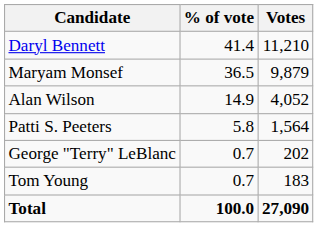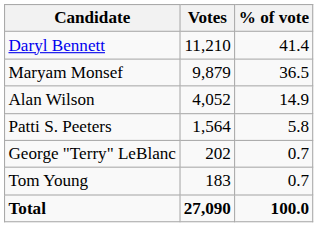 <table class="wikitable" style="text-align:right;">
 <tr>
 <th>Candidate</th>
+<th>Votes</th>
 <th>% of vote</th>
-<th>Votes</th>
 </tr>
 <tr>
 <td style="text-align:left;"><a href='#'>Daryl Bennett</a></td>
+<td>11,210</td>
 <td>41.4</td>
-<td>11,210</td>
 </tr>
 <tr>
 <td style="text-align:left;">Maryam Monsef</td>
+<td>9,879</td>
 <td>36.5</td>
-<td>9,879</td>
 </tr>
 <tr>
 <td style="text-align:left;">Alan Wilson</td>
+<td>4,052</td>
 <td>14.9</td>
-<td>4,052</td>
 </tr>
 <tr>
 <td style="text-align:left;">Patti S. Peeters</td>
+<td>1,564</td>
 <td>5.8</td>
-<td>1,564</td>
 </tr>
 <tr>
 <td style="text-align:left;">George "Terry" LeBlanc</td>
+<td>202</td>
 <td>0.7</td>
-<td>202</td>
 </tr>
 <tr>
 <td style="text-align:left;">Tom Young</td>
+<td>183</td>
 <td>0.7</td>
-<td>183</td>
 </tr>
 <tr>
 <td style="text-align:left;"><strong>Total</strong></td>
+<td><strong>27,090</strong></td>
 <td><strong>100.0</strong></td>
-<td><strong>27,090</strong></td>
 </tr>
 </table>
